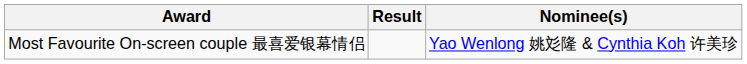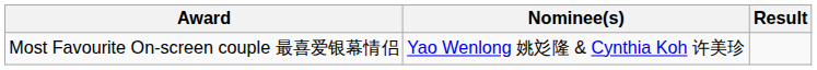 <table class="wikitable">
 <tr>
 <th>Award</th>
+<th>Nominee(s)</th>
 <th>Result</th>
-<th>Nominee(s)</th>
 </tr>
 <tr>
 <td>Most Favourite On-screen couple 最喜爱银幕情侣</td>
+<td><a href='#'>Yao Wenlong</a> 姚彣隆 & <a href='#'>Cynthia Koh</a> 许美珍</td>
 <td></td>
-<td><a href='#'>Yao Wenlong</a> 姚彣隆 & <a href='#'>Cynthia Koh</a> 许美珍</td>
 </tr>
 </table>
